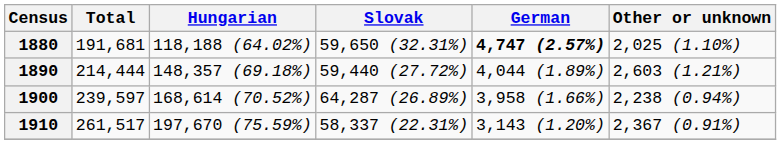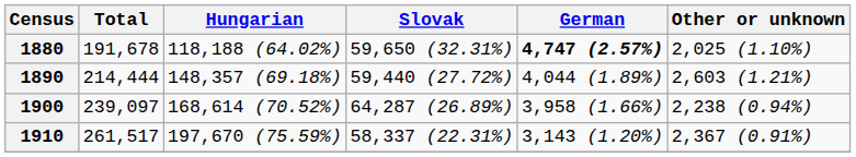 <table class="wikitable">
 <tr>
 <th>Census</th>
 <th>Total</th>
 <th><a href='#'>Hungarian</a></th>
 <th><a href='#'>Slovak</a></th>
 <th><a href='#'>German</a></th>
 <th>Other or unknown</th>
 </tr>
 <tr>
 <th>1880</th>
-<td>191,681</td>
+<td>191,678</td>
 <td>118,188 <em>(64.02%)</em></td>
 <td>59,650 <em>(32.31%)</em></td>
 <td><strong>4,747 <em>(2.57%)</em></strong></td>
 <td>2,025 <em>(1.10%)</em></td>
 </tr>
 <tr>
 <th>1890</th>
 <td>214,444</td>
 <td>148,357 <em>(69.18%)</em></td>
 <td>59,440 <em>(27.72%)</em></td>
 <td>4,044 <em>(1.89%)</em></td>
 <td>2,603 <em>(1.21%)</em></td>
 </tr>
 <tr>
 <th>1900</th>
-<td>239,597</td>
+<td>239,097</td>
 <td>168,614 <em>(70.52%)</em></td>
 <td>64,287 <em>(26.89%)</em></td>
 <td>3,958 <em>(1.66%)</em></td>
 <td>2,238 <em>(0.94%)</em></td>
 </tr>
 <tr>
 <th>1910</th>
 <td>261,517</td>
 <td>197,670 <em>(75.59%)</em></td>
 <td>58,337 <em>(22.31%)</em></td>
 <td>3,143 <em>(1.20%)</em></td>
 <td>2,367 <em>(0.91%)</em></td>
 </tr>
 <tr>
 </tr>
 </table>
